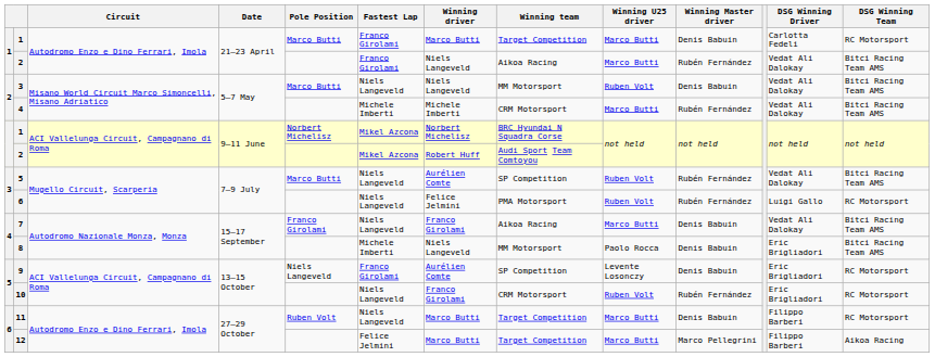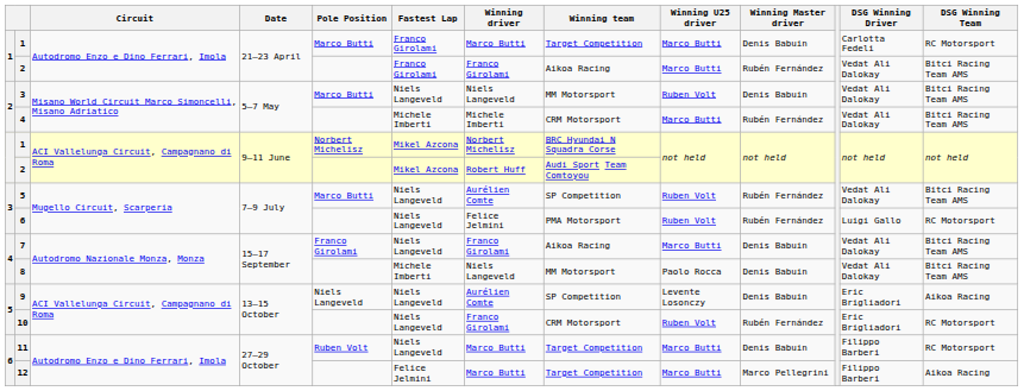 <table class="wikitable" style="font-size: 85%;">
 <tr>
 <th colspan="2"></th>
 <th>Circuit</th>
 <th>Date</th>
 <th>Pole Position</th>
 <th>Fastest Lap</th>
 <th>Winning driver</th>
 <th>Winning team</th>
 <th>Winning U25 driver</th>
 <th>Winning Master driver</th>
 <th rowspan="15"></th>
 <th>DSG Winning <br> Driver</th>
 <th>DSG Winning <br> Team</th>
 </tr>
 <tr>
 <th rowspan="2">1</th>
 <th>1</th>
 <td rowspan="2"><a href='#'>Autodromo Enzo e Dino Ferrari</a>, <a href='#'>Imola</a></td>
 <td rowspan="2">21–23 April</td>
 <td> <a href='#'>Marco Butti</a></td>
 <td> <a href='#'>Franco Girolami</a></td>
 <td> <a href='#'>Marco Butti</a></td>
 <td> <a href='#'>Target Competition</a></td>
 <td> <a href='#'>Marco Butti</a></td>
 <td> Denis Babuin</td>
 <td> Carlotta Fedeli</td>
 <td> RC Motorsport</td>
 </tr>
 <tr>
 <th>2</th>
 <td></td>
 <td> <a href='#'>Franco Girolami</a></td>
-<td> Niels Langeveld</td>
+<td> <a href='#'>Franco Girolami</a></td>
 <td> Aikoa Racing</td>
 <td> <a href='#'>Marco Butti</a></td>
 <td> Rubén Fernández</td>
 <td> Vedat Ali Dalokay</td>
 <td> Bitci Racing Team AMS</td>
 </tr>
 <tr>
 <th rowspan="2">2</th>
 <th>3</th>
 <td rowspan="2"><a href='#'>Misano World Circuit Marco Simoncelli</a>, <a href='#'>Misano Adriatico</a></td>
 <td rowspan="2">5–7 May</td>
 <td> <a href='#'>Marco Butti</a></td>
 <td> Niels Langeveld</td>
 <td> Niels Langeveld</td>
 <td> MM Motorsport</td>
 <td> <a href='#'>Ruben Volt</a></td>
 <td> Denis Babuin</td>
 <td> Vedat Ali Dalokay</td>
 <td> Bitci Racing Team AMS</td>
 </tr>
 <tr>
 <th>4</th>
 <td></td>
 <td> Michele Imberti</td>
 <td> Michele Imberti</td>
 <td> CRM Motorsport</td>
 <td> <a href='#'>Marco Butti</a></td>
 <td> Rubén Fernández</td>
 <td> Vedat Ali Dalokay</td>
 <td> Bitci Racing Team AMS</td>
 </tr>
 <tr style="background:#ffffcc;">
 <th rowspan="2"></th>
 <th>1</th>
 <td rowspan="2"><a href='#'>ACI Vallelunga Circuit</a>, <a href='#'>Campagnano di Roma</a></td>
 <td rowspan="2">9–11 June</td>
 <td> <a href='#'>Norbert Michelisz</a></td>
 <td> <a href='#'>Mikel Azcona</a></td>
 <td> <a href='#'>Norbert Michelisz</a></td>
 <td> <a href='#'>BRC Hyundai N Squadra Corse</a></td>
 <td rowspan="2"><em>not held</em></td>
 <td rowspan="2"><em>not held</em></td>
 <td rowspan="2"><em>not held</em></td>
 <td rowspan="2"><em>not held</em></td>
 </tr>
 <tr style="background:#ffffcc;">
 <th>2</th>
 <td></td>
 <td> <a href='#'>Mikel Azcona</a></td>
 <td> <a href='#'>Robert Huff</a></td>
 <td> <a href='#'>Audi Sport</a> <a href='#'>Team Comtoyou</a></td>
 </tr>
 <tr>
 <th rowspan="2">3</th>
 <th>5</th>
 <td rowspan="2"><a href='#'>Mugello Circuit</a>, <a href='#'>Scarperia</a></td>
 <td rowspan="2">7–9 July</td>
 <td> <a href='#'>Marco Butti</a></td>
 <td> Niels Langeveld</td>
 <td> <a href='#'>Aurélien Comte</a></td>
 <td> SP Competition</td>
 <td> <a href='#'>Ruben Volt</a></td>
 <td> Rubén Fernández</td>
 <td> Vedat Ali Dalokay</td>
 <td> Bitci Racing Team AMS</td>
 </tr>
 <tr>
 <th>6</th>
 <td></td>
 <td> Niels Langeveld</td>
 <td> Felice Jelmini</td>
 <td> PMA Motorsport</td>
 <td> <a href='#'>Ruben Volt</a></td>
 <td> Rubén Fernández</td>
 <td> Luigi Gallo</td>
 <td> RC Motorsport</td>
 </tr>
 <tr>
 <th rowspan="2">4</th>
 <th>7</th>
 <td rowspan="2"><a href='#'>Autodromo Nazionale Monza</a>, <a href='#'>Monza</a></td>
 <td rowspan="2">15–17 September</td>
 <td> <a href='#'>Franco Girolami</a></td>
 <td> Niels Langeveld</td>
 <td> <a href='#'>Franco Girolami</a></td>
 <td> Aikoa Racing</td>
 <td> <a href='#'>Marco Butti</a></td>
 <td> Denis Babuin</td>
 <td> Vedat Ali Dalokay</td>
 <td> Bitci Racing Team AMS</td>
 </tr>
 <tr>
 <th>8</th>
 <td></td>
 <td> Michele Imberti</td>
 <td> Niels Langeveld</td>
 <td> MM Motorsport</td>
 <td> Paolo Rocca</td>
 <td> Denis Babuin</td>
-<td> Eric Brigliadori</td>
+<td> Vedat Ali Dalokay</td>
 <td> Bitci Racing Team AMS</td>
 </tr>
 <tr>
 <th rowspan="2">5</th>
 <th>9</th>
 <td rowspan="2"><a href='#'>ACI Vallelunga Circuit</a>, <a href='#'>Campagnano di Roma</a></td>
 <td rowspan="2">13–15 October</td>
 <td> Niels Langeveld</td>
-<td> <a href='#'>Franco Girolami</a></td>
+<td> Niels Langeveld</td>
 <td> <a href='#'>Aurélien Comte</a></td>
 <td> SP Competition</td>
 <td> Levente Losonczy</td>
 <td> Denis Babuin</td>
 <td> Eric Brigliadori</td>
-<td> RC Motorsport</td>
+<td> Aikoa Racing</td>
 </tr>
 <tr>
 <th>10</th>
 <td></td>
 <td> Niels Langeveld</td>
 <td> <a href='#'>Franco Girolami</a></td>
 <td> CRM Motorsport</td>
 <td> <a href='#'>Ruben Volt</a></td>
 <td> Rubén Fernández</td>
 <td> Eric Brigliadori</td>
 <td> RC Motorsport</td>
 </tr>
 <tr>
 <th rowspan="2">6</th>
 <th>11</th>
 <td rowspan="2"><a href='#'>Autodromo Enzo e Dino Ferrari</a>, <a href='#'>Imola</a></td>
 <td rowspan="2">27–29 October</td>
 <td> <a href='#'>Ruben Volt</a></td>
 <td> Niels Langeveld</td>
 <td> <a href='#'>Marco Butti</a></td>
 <td> <a href='#'>Target Competition</a></td>
 <td> <a href='#'>Marco Butti</a></td>
 <td> Denis Babuin</td>
 <td> Filippo Barberi</td>
 <td> RC Motorsport</td>
 </tr>
 <tr>
 <th>12</th>
 <td></td>
 <td> Felice Jelmini</td>
 <td> <a href='#'>Marco Butti</a></td>
 <td> <a href='#'>Target Competition</a></td>
 <td> <a href='#'>Marco Butti</a></td>
 <td> Marco Pellegrini</td>
 <td> Filippo Barberi</td>
 <td> Aikoa Racing</td>
 </tr>
 </table>
